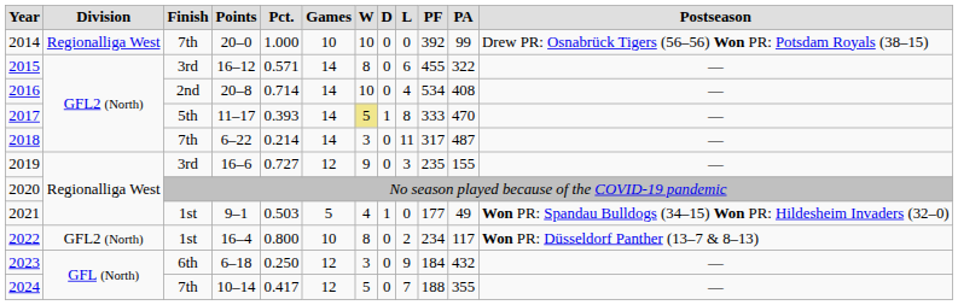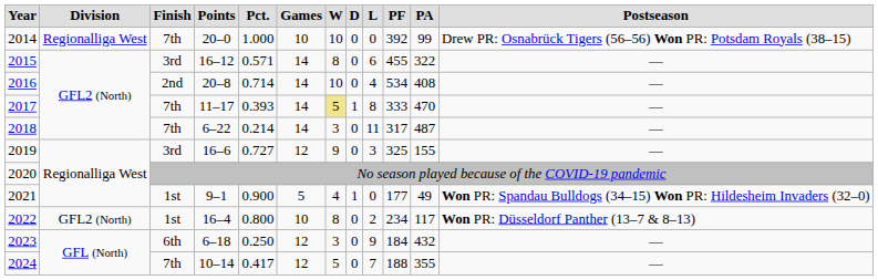 <table class="wikitable" style="text-align:center">
 <tr style="background:#DFDFDF; font-weight:bold">
 <td>Year</td>
 <td>Division</td>
 <td>Finish</td>
 <td>Points</td>
 <td>Pct.</td>
 <td>Games</td>
 <td>W</td>
 <td>D</td>
 <td>L</td>
 <td>PF</td>
 <td>PA</td>
 <td>Postseason</td>
 </tr>
 <tr>
 <td>2014</td>
 <td><a href='#'>Regionalliga West</a></td>
 <td>7th</td>
 <td>20–0</td>
 <td>1.000</td>
 <td>10</td>
 <td>10</td>
 <td>0</td>
 <td>0</td>
 <td>392</td>
 <td>99</td>
 <td style="text-align:left">Drew PR: <a href='#'>Osnabrück Tigers</a> (56–56)  <strong>Won</strong> PR: <a href='#'>Potsdam Royals</a> (38–15)</td>
 </tr>
 <tr>
 <td><a href='#'>2015</a></td>
 <td rowspan="4"><a href='#'>GFL2</a> <small>(North)</small></td>
 <td>3rd</td>
 <td>16–12</td>
 <td>0.571</td>
 <td>14</td>
 <td>8</td>
 <td>0</td>
 <td>6</td>
 <td>455</td>
 <td>322</td>
 <td>—</td>
 </tr>
 <tr>
 <td><a href='#'>2016</a></td>
 <td>2nd</td>
 <td>20–8</td>
 <td>0.714</td>
 <td>14</td>
 <td>10</td>
 <td>0</td>
 <td>4</td>
 <td>534</td>
 <td>408</td>
 <td>—</td>
 </tr>
 <tr>
 <td><a href='#'>2017</a></td>
-<td>5th</td>
+<td>7th</td>
 <td>11–17</td>
 <td>0.393</td>
 <td>14</td>
 <td style="background: khaki;">5</td>
 <td>1</td>
 <td>8</td>
 <td>333</td>
 <td>470</td>
 <td>—</td>
 </tr>
 <tr>
 <td><a href='#'>2018</a></td>
 <td>7th</td>
 <td>6–22</td>
 <td>0.214</td>
 <td>14</td>
 <td>3</td>
 <td>0</td>
 <td>11</td>
 <td>317</td>
 <td>487</td>
 <td>—</td>
 </tr>
 <tr>
 <td>2019</td>
 <td rowspan="3">Regionalliga West</td>
 <td>3rd</td>
 <td>16–6</td>
 <td>0.727</td>
 <td>12</td>
 <td>9</td>
 <td>0</td>
 <td>3</td>
-<td>235</td>
+<td>325</td>
 <td>155</td>
 <td>—</td>
 </tr>
 <tr>
 <td>2020</td>
 <td colspan="10" style="background:#C0C0C0"><em>No season played because of the <a href='#'>COVID-19 pandemic</a></em></td>
 </tr>
 <tr>
 <td>2021</td>
 <td>1st</td>
 <td>9–1</td>
-<td>0.503</td>
+<td>0.900</td>
 <td>5</td>
 <td>4</td>
 <td>1</td>
 <td>0</td>
 <td>177</td>
 <td>49</td>
 <td style="text-align:left"><strong>Won</strong> PR: <a href='#'>Spandau Bulldogs</a> (34–15)  <strong>Won</strong> PR: <a href='#'>Hildesheim Invaders</a> (32–0)</td>
 </tr>
 <tr>
 <td><a href='#'>2022</a></td>
 <td>GFL2 <small>(North)</small></td>
 <td>1st</td>
 <td>16–4</td>
 <td>0.800</td>
 <td>10</td>
 <td>8</td>
 <td>0</td>
 <td>2</td>
 <td>234</td>
 <td>117</td>
 <td style="text-align:left"><strong>Won</strong> PR: <a href='#'>Düsseldorf Panther</a> (13–7 & 8–13)</td>
 </tr>
 <tr>
 <td><a href='#'>2023</a></td>
 <td rowspan="2"><a href='#'>GFL</a> <small>(North)</small></td>
 <td>6th</td>
 <td>6–18</td>
 <td>0.250</td>
 <td>12</td>
 <td>3</td>
 <td>0</td>
 <td>9</td>
 <td>184</td>
 <td>432</td>
 <td>—</td>
 </tr>
 <tr>
 <td><a href='#'>2024</a></td>
 <td>7th</td>
 <td>10–14</td>
 <td>0.417</td>
 <td>12</td>
 <td>5</td>
 <td>0</td>
 <td>7</td>
 <td>188</td>
 <td>355</td>
 <td>—</td>
 </tr>
 </table>
